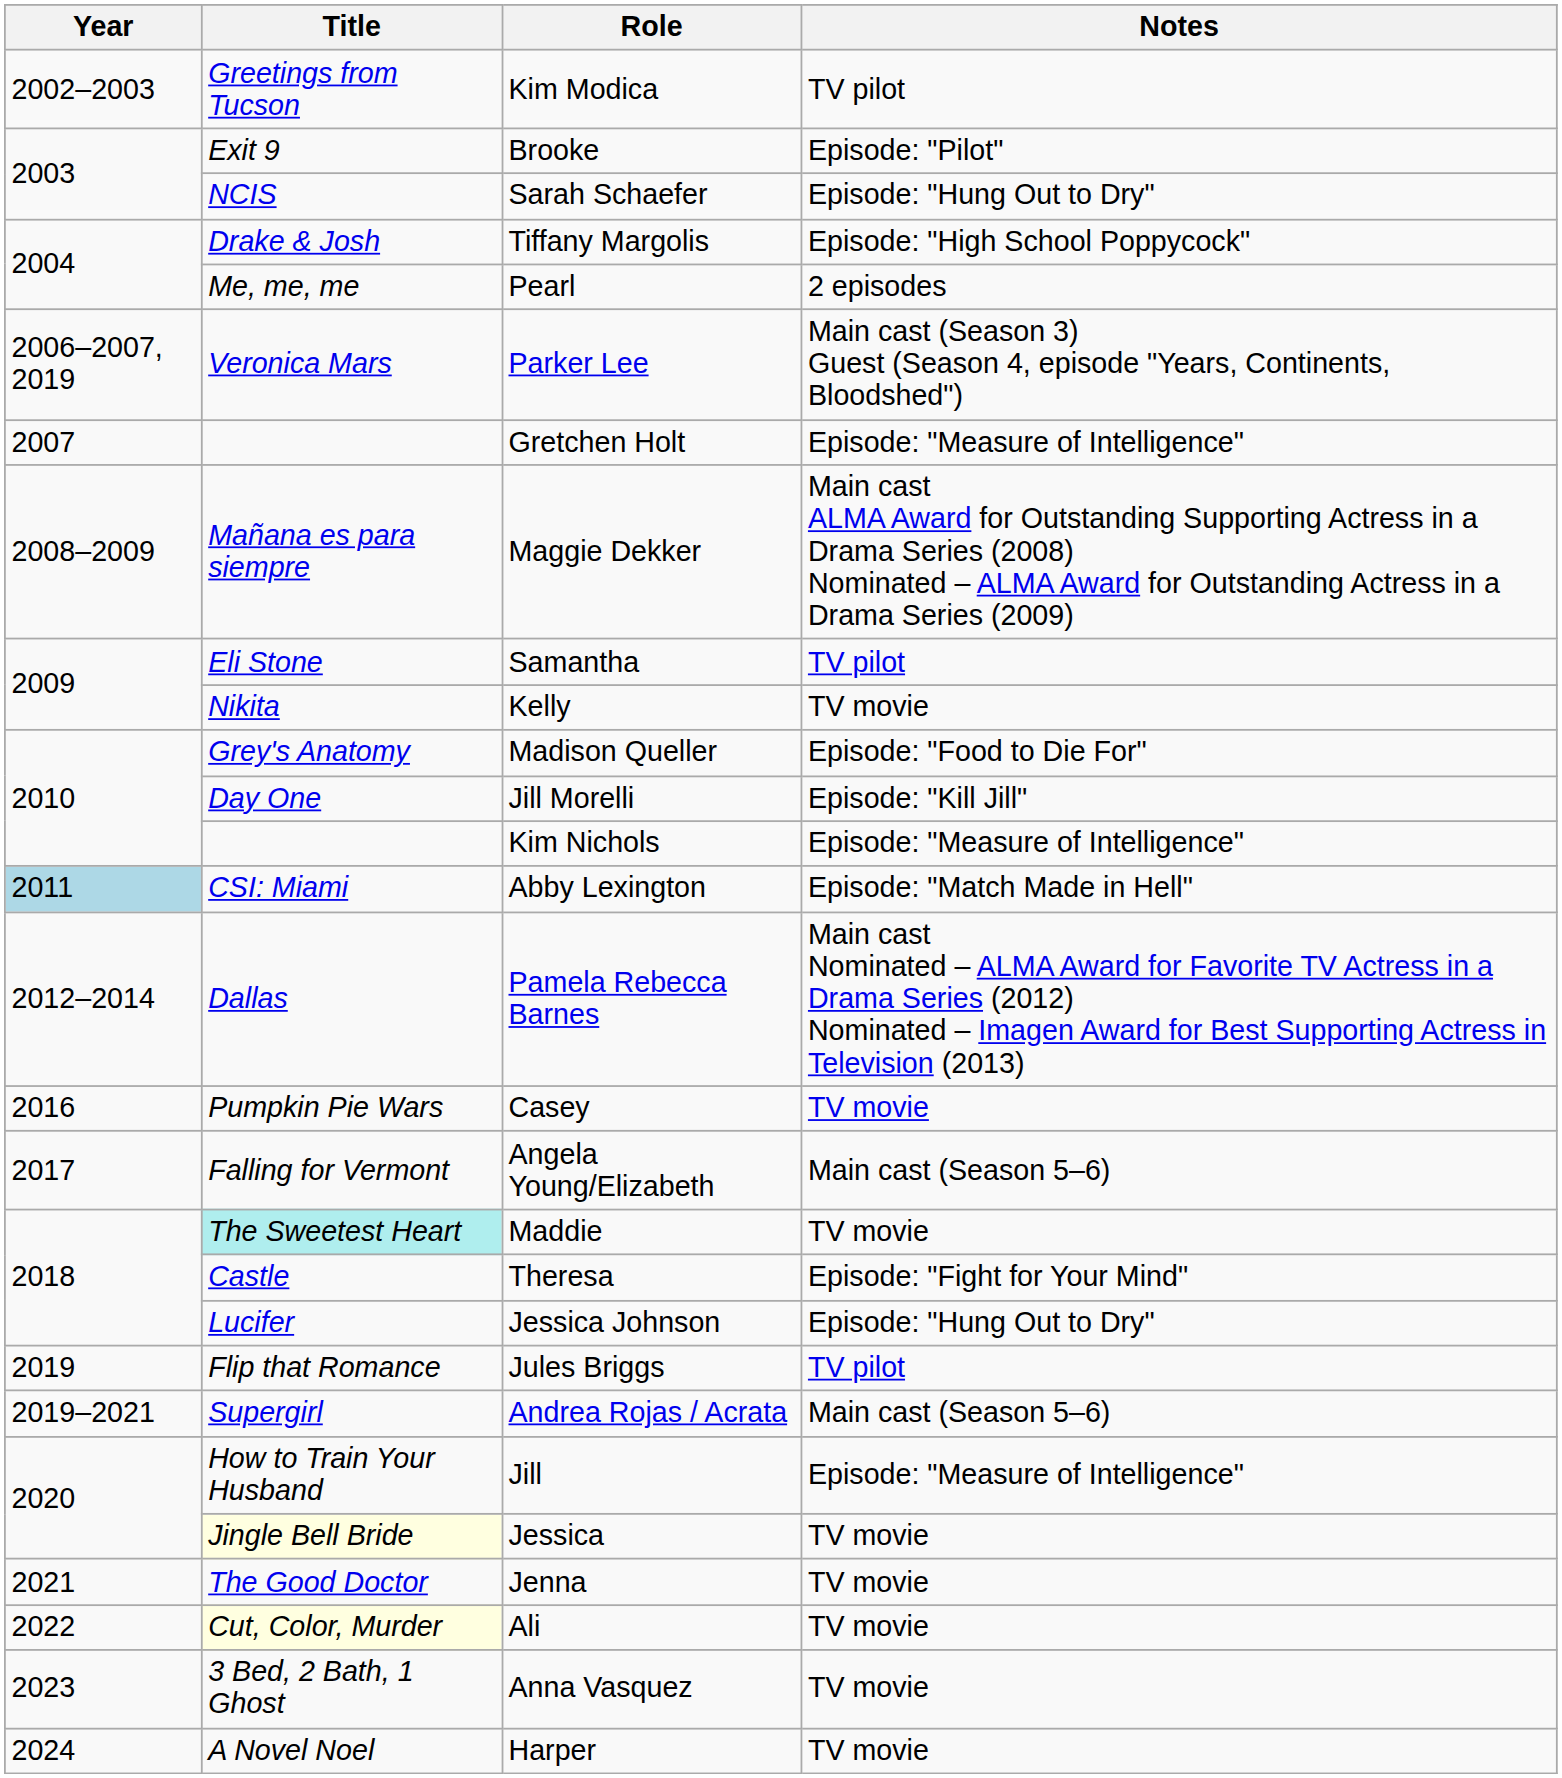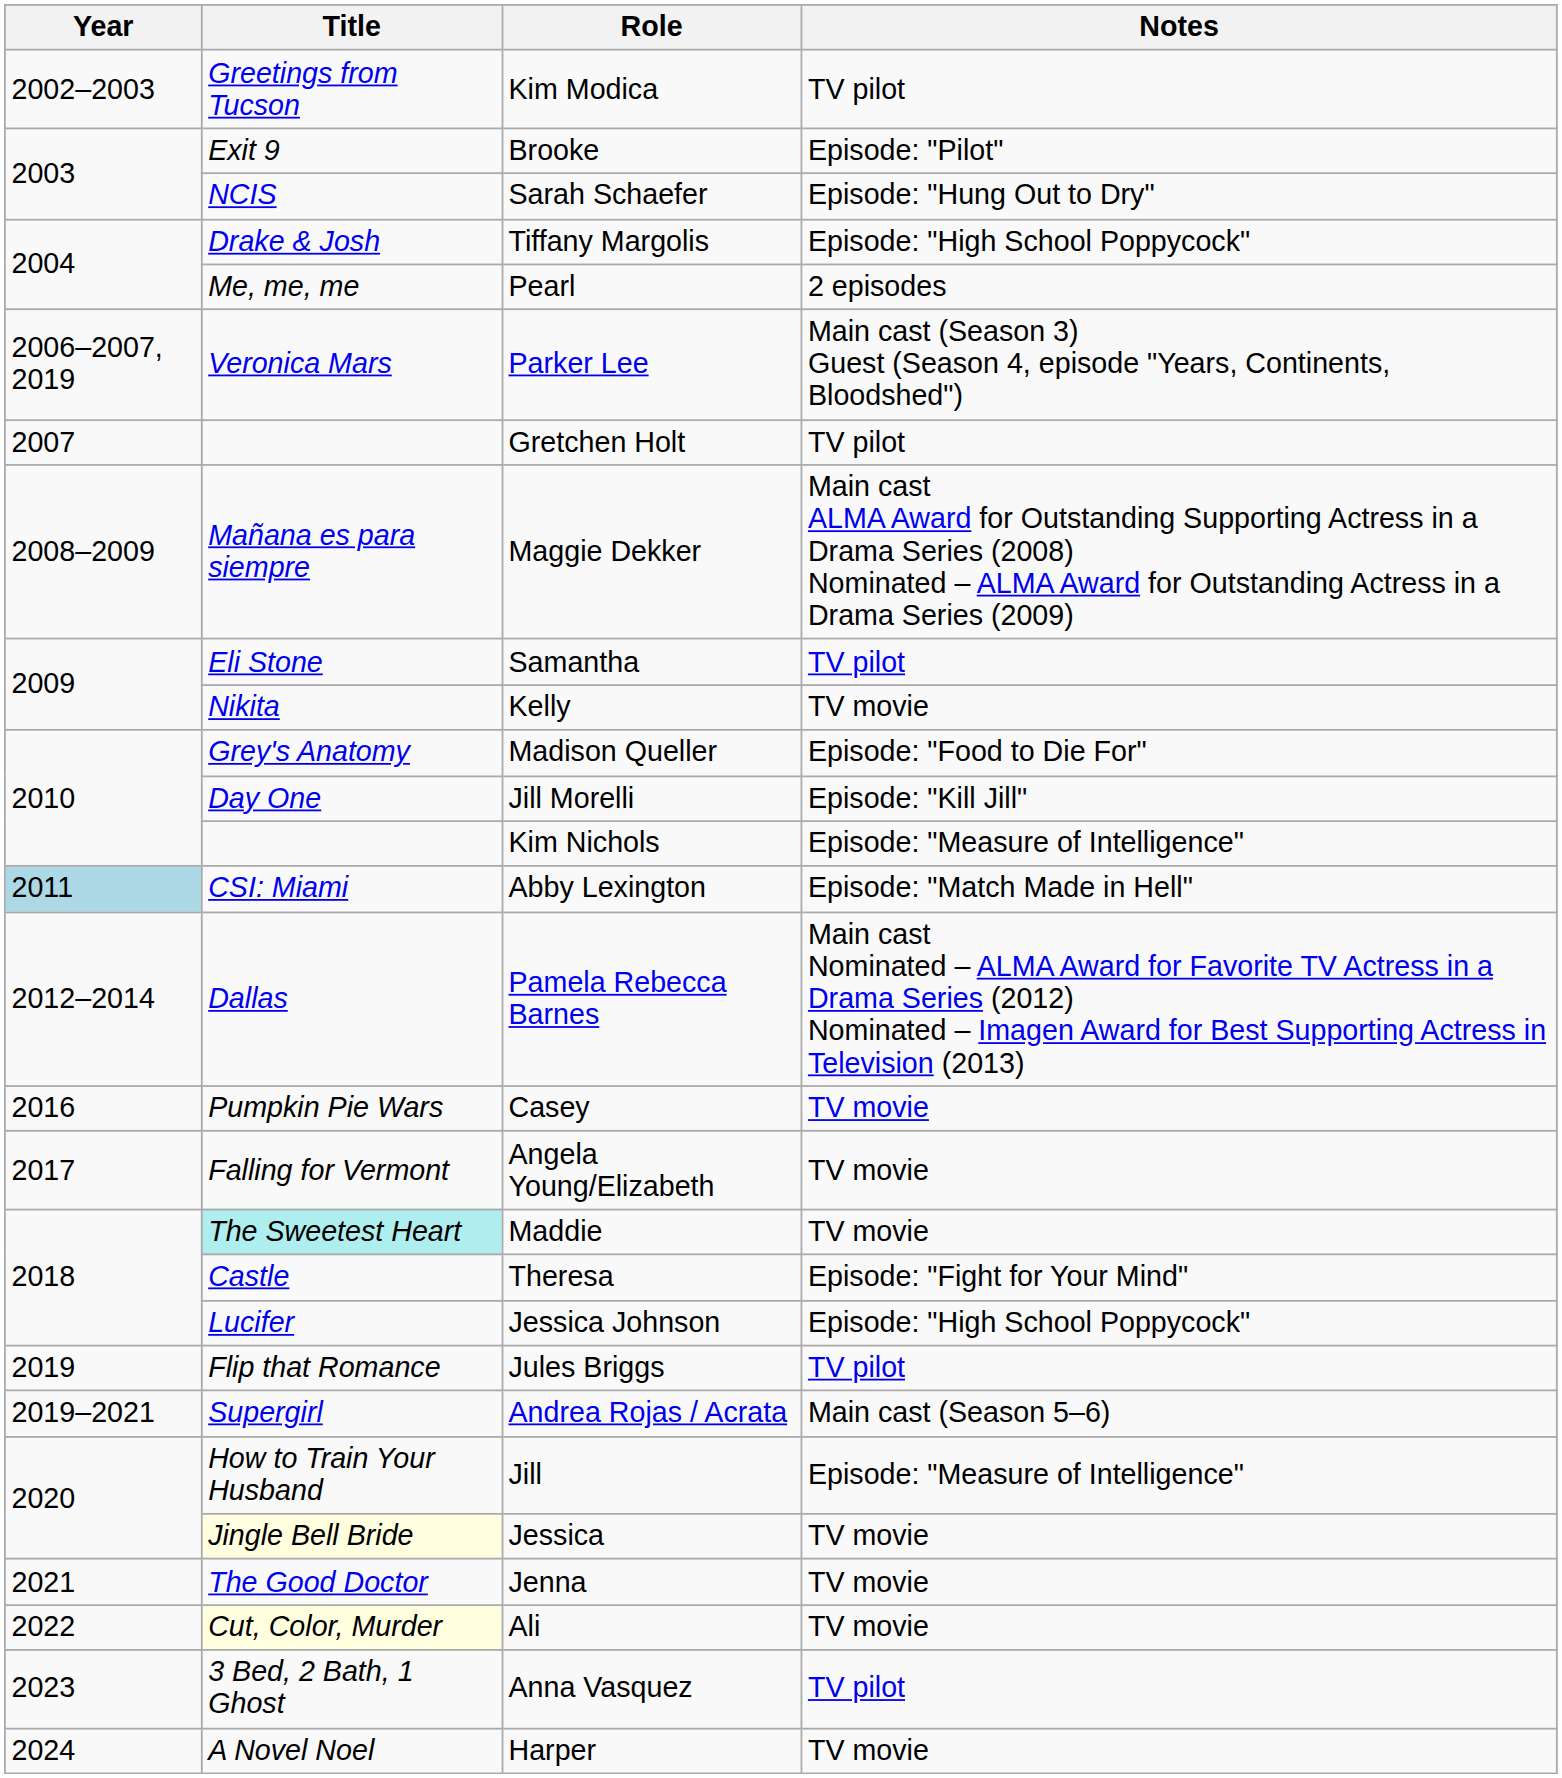 <table class="wikitable sortable">
 <tr>
 <th>Year</th>
 <th>Title</th>
 <th>Role</th>
 <th class="unsortable">Notes</th>
 </tr>
 <tr>
 <td>2002–2003</td>
 <td><em><a href='#'>Greetings from Tucson</a></em></td>
 <td>Kim Modica</td>
 <td>TV pilot</td>
 </tr>
 <tr>
 <td rowspan="2">2003</td>
 <td><em>Exit 9</em></td>
 <td>Brooke</td>
 <td>Episode: "Pilot"</td>
 </tr>
 <tr>
 <td><em><a href='#'>NCIS</a></em></td>
 <td>Sarah Schaefer</td>
 <td>Episode: "Hung Out to Dry"</td>
 </tr>
 <tr>
 <td rowspan="2">2004</td>
 <td><em><a href='#'>Drake & Josh</a></em></td>
 <td>Tiffany Margolis</td>
 <td>Episode: "High School Poppycock"</td>
 </tr>
 <tr>
 <td><em>Me, me, me</em></td>
 <td>Pearl</td>
 <td>2 episodes</td>
 </tr>
 <tr>
 <td>2006–2007, 2019</td>
 <td><em><a href='#'>Veronica Mars</a></em></td>
 <td><a href='#'>Parker Lee</a></td>
 <td>Main cast (Season 3)<br>Guest (Season 4, episode "Years, Continents, Bloodshed")</td>
 </tr>
 <tr>
 <td>2007</td>
 <td><em></em></td>
 <td>Gretchen Holt</td>
-<td>Episode: "Measure of Intelligence"</td>
+<td>TV pilot</td>
 </tr>
 <tr>
 <td>2008–2009</td>
 <td><em><a href='#'>Mañana es para siempre</a></em></td>
 <td>Maggie Dekker</td>
 <td>Main cast<br><a href='#'>ALMA Award</a> for Outstanding Supporting Actress in a Drama Series (2008)<br>Nominated – <a href='#'>ALMA Award</a> for Outstanding Actress in a Drama Series (2009)</td>
 </tr>
 <tr>
 <td rowspan="2">2009</td>
 <td><em><a href='#'>Eli Stone</a></em></td>
 <td>Samantha</td>
 <td><a href='#'>TV pilot</a></td>
 </tr>
 <tr>
 <td><em><a href='#'>Nikita</a></em></td>
 <td>Kelly</td>
 <td>TV movie</td>
 </tr>
 <tr>
 <td rowspan="3">2010</td>
 <td><em><a href='#'>Grey's Anatomy</a></em></td>
 <td>Madison Queller</td>
 <td>Episode: "Food to Die For"</td>
 </tr>
 <tr>
 <td><em><a href='#'>Day One</a></em></td>
 <td>Jill Morelli</td>
 <td>Episode: "Kill Jill"</td>
 </tr>
 <tr>
 <td><em></em></td>
 <td>Kim Nichols</td>
 <td>Episode: "Measure of Intelligence"</td>
 </tr>
 <tr>
 <td style="background: lightblue;">2011</td>
 <td><em><a href='#'>CSI: Miami</a></em></td>
 <td>Abby Lexington</td>
 <td>Episode: "Match Made in Hell"</td>
 </tr>
 <tr>
 <td>2012–2014</td>
 <td><em><a href='#'>Dallas</a></em></td>
 <td><a href='#'>Pamela Rebecca Barnes</a></td>
 <td>Main cast<br>Nominated – <a href='#'>ALMA Award for Favorite TV Actress in a Drama Series</a> (2012)<br>Nominated – <a href='#'>Imagen Award for Best Supporting Actress in Television</a> (2013)</td>
 </tr>
 <tr>
 <td>2016</td>
 <td><em>Pumpkin Pie Wars</em></td>
 <td>Casey</td>
 <td><a href='#'>TV movie</a></td>
 </tr>
 <tr>
 <td>2017</td>
 <td><em>Falling for Vermont</em></td>
 <td>Angela Young/Elizabeth</td>
-<td>Main cast (Season 5–6)</td>
+<td>TV movie</td>
 </tr>
 <tr>
 <td rowspan="3">2018</td>
 <td style="background: paleturquoise;"><em>The Sweetest Heart</em></td>
 <td>Maddie</td>
 <td>TV movie</td>
 </tr>
 <tr>
 <td><em><a href='#'>Castle</a></em></td>
 <td>Theresa</td>
 <td>Episode: "Fight for Your Mind"</td>
 </tr>
 <tr>
 <td><em><a href='#'>Lucifer</a></em></td>
 <td>Jessica Johnson</td>
-<td>Episode: "Hung Out to Dry"</td>
+<td>Episode: "High School Poppycock"</td>
 </tr>
 <tr>
 <td>2019</td>
 <td><em>Flip that Romance</em></td>
 <td>Jules Briggs</td>
 <td><a href='#'>TV pilot</a></td>
 </tr>
 <tr>
 <td>2019–2021</td>
 <td><em><a href='#'>Supergirl</a></em></td>
 <td><a href='#'>Andrea Rojas / Acrata</a></td>
 <td>Main cast (Season 5–6)</td>
 </tr>
 <tr>
 <td rowspan=2>2020</td>
 <td><em>How to Train Your Husband</em></td>
 <td>Jill</td>
 <td>Episode: "Measure of Intelligence"</td>
 </tr>
 <tr>
 <td style="background: lightyellow;"><em>Jingle Bell Bride</em></td>
 <td>Jessica</td>
 <td>TV movie</td>
 </tr>
 <tr>
 <td>2021</td>
 <td><em><a href='#'>The Good Doctor</a></em></td>
 <td>Jenna</td>
 <td>TV movie</td>
 </tr>
 <tr>
 <td>2022</td>
 <td style="background: lightyellow;"><em>Cut, Color, Murder</em></td>
 <td>Ali</td>
 <td>TV movie</td>
 </tr>
 <tr>
 <td>2023</td>
 <td><em>3 Bed, 2 Bath, 1 Ghost</em></td>
 <td>Anna Vasquez</td>
-<td>TV movie</td>
+<td><a href='#'>TV pilot</a></td>
 </tr>
 <tr>
 <td>2024</td>
 <td><em>A Novel Noel</em></td>
 <td>Harper</td>
 <td>TV movie</td>
 </tr>
 </table>
